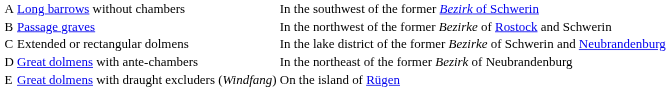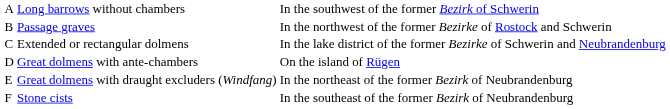 <table>
 <tr>
 <td>A</td>
 <td><a href='#'>Long barrows</a> without chambers</td>
 <td>In the southwest of the former <a href='#'><em>Bezirk</em> of Schwerin</a></td>
 </tr>
 <tr>
 <td>B</td>
 <td><a href='#'>Passage graves</a></td>
 <td>In the northwest of the former <em>Bezirke</em> of <a href='#'>Rostock</a> and Schwerin</td>
 </tr>
 <tr>
 <td>C</td>
 <td>Extended or rectangular dolmens</td>
 <td>In the lake district of the former <em>Bezirke</em> of Schwerin and <a href='#'>Neubrandenburg</a></td>
 </tr>
 <tr>
 <td>D</td>
 <td><a href='#'>Great dolmens</a> with ante-chambers</td>
-<td>In the northeast of the former <em>Bezirk</em> of Neubrandenburg</td>
+<td>On the island of <a href='#'>Rügen</a></td>
 </tr>
 <tr>
 <td>E</td>
 <td><a href='#'>Great dolmens</a> with draught excluders (<em>Windfang</em>)</td>
-<td>On the island of <a href='#'>Rügen</a></td>
+<td>In the northeast of the former <em>Bezirk</em> of Neubrandenburg</td>
+</tr>
+<tr>
+<td>F</td>
+<td><a href='#'>Stone cists</a></td>
+<td>In the southeast of the former <em>Bezirk</em> of Neubrandenburg</td>
 </tr>
 </table>
